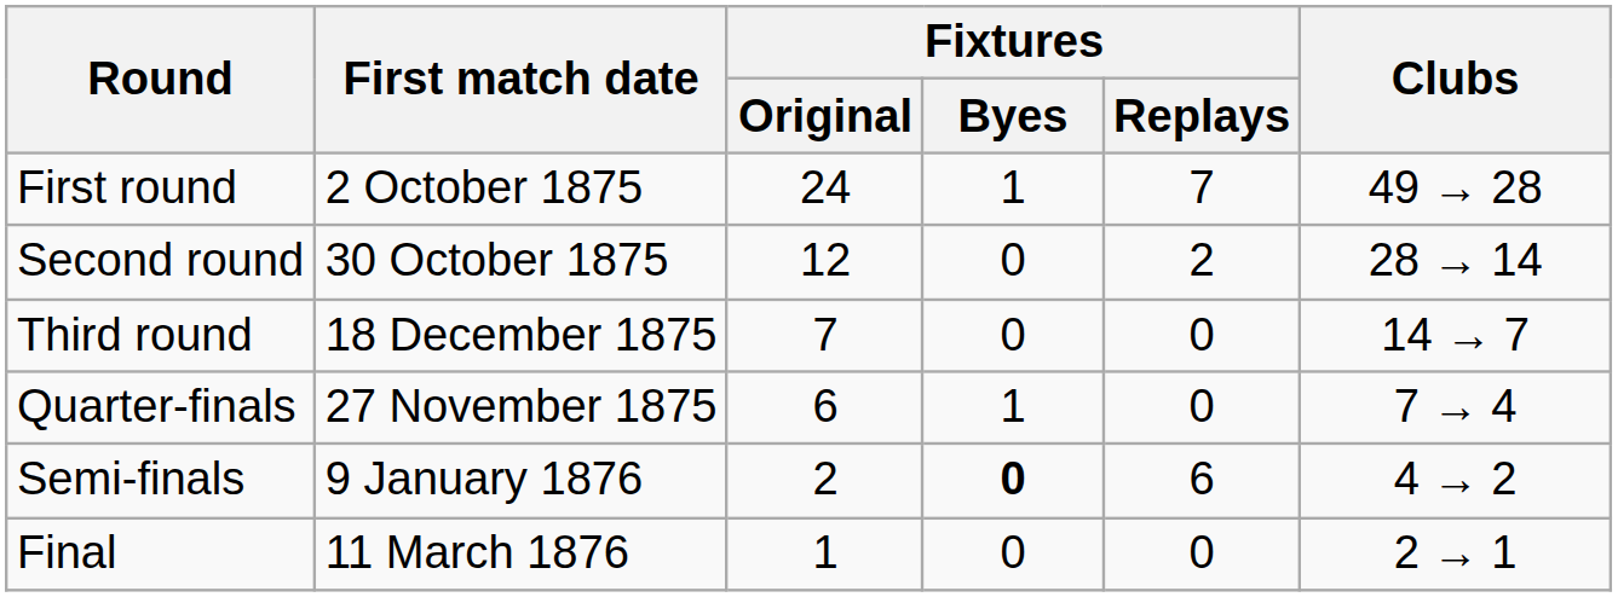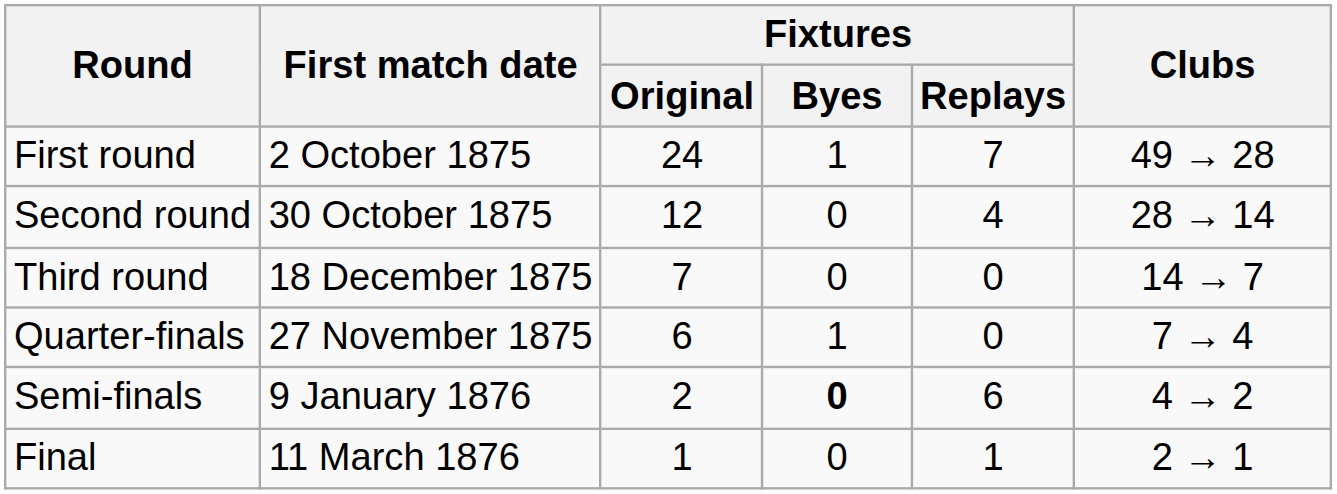 <table class="wikitable" style="text-align: center">
 <tr>
 <th rowspan=2 scop="col">Round</th>
 <th rowspan=2 scop="col">First match date</th>
 <th colspan=3 scop="col">Fixtures</th>
 <th rowspan=2 width=100 scop="col">Clubs</th>
 </tr>
 <tr>
 <th width=55>Original</th>
 <th width=55>Byes</th>
 <th width=55>Replays</th>
 </tr>
 <tr>
 <td align=left scop="row">First round</td>
 <td align=left>2 October 1875</td>
 <td>24</td>
 <td>1</td>
 <td>7</td>
 <td>49 → 28</td>
 </tr>
 <tr>
 <td align=left scop="row">Second round</td>
 <td align=left>30 October 1875</td>
 <td>12</td>
 <td>0</td>
-<td>2</td>
+<td>4</td>
 <td>28 → 14</td>
 </tr>
 <tr>
 <td align=left scop="row">Third round</td>
 <td align=left>18 December 1875</td>
 <td>7</td>
 <td>0</td>
 <td>0</td>
 <td>14 → 7</td>
 </tr>
 <tr>
 <td align=left scop="row">Quarter-finals</td>
 <td align=left>27 November 1875</td>
 <td>6</td>
 <td>1</td>
 <td>0</td>
 <td>7 → 4</td>
 </tr>
 <tr>
 <td align=left scop="row">Semi-finals</td>
 <td align=left>9 January 1876</td>
 <td>2</td>
 <td><strong>0</strong></td>
 <td>6</td>
 <td>4 → 2</td>
 </tr>
 <tr>
 <td align=left scop="row">Final</td>
 <td align=left>11 March 1876</td>
 <td>1</td>
 <td>0</td>
-<td>0</td>
+<td>1</td>
 <td>2 → 1</td>
 </tr>
 </table>
